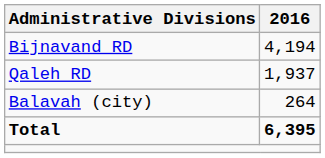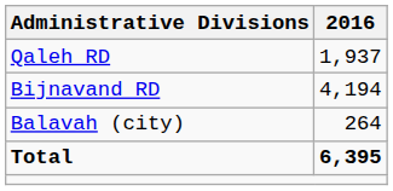 <table class="wikitable">
 <tr>
 <th>Administrative Divisions</th>
 <th>2016</th>
 </tr>
 <tr>
+<td><a href='#'>Qaleh RD</a></td>
+<td style="text-align: right;">1,937</td>
+</tr>
+<tr>
 <td><a href='#'>Bijnavand RD</a></td>
 <td style="text-align: right;">4,194</td>
-</tr>
-<tr>
-<td><a href='#'>Qaleh RD</a></td>
-<td style="text-align: right;">1,937</td>
 </tr>
 <tr>
 <td><a href='#'>Balavah</a> (city)</td>
 <td style="text-align: right;">264</td>
 </tr>
 <tr>
 <td><strong>Total</strong></td>
 <td style="text-align: right;"><strong>6,395</strong></td>
 </tr>
 <tr>
 <td colspan=2></td>
 </tr>
 </table>
